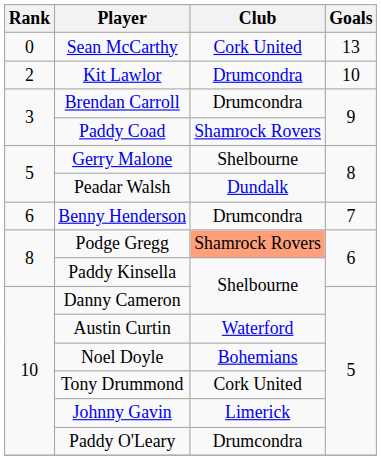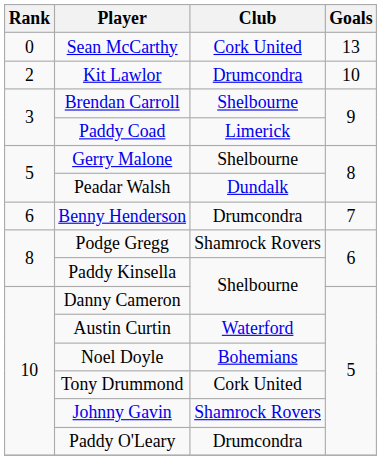 <table class="wikitable" style="text-align:center">
 <tr>
 <th>Rank</th>
 <th>Player</th>
 <th>Club</th>
 <th>Goals</th>
 </tr>
 <tr>
 <td>0</td>
 <td> <a href='#'>Sean McCarthy</a></td>
 <td><a href='#'>Cork United</a></td>
 <td>13</td>
 </tr>
 <tr>
 <td>2</td>
 <td> <a href='#'>Kit Lawlor</a></td>
 <td><a href='#'>Drumcondra</a></td>
 <td>10</td>
 </tr>
 <tr>
 <td rowspan="2">3</td>
 <td> <a href='#'>Brendan Carroll</a></td>
-<td>Drumcondra</td>
+<td><a href='#'>Shelbourne</a></td>
 <td rowspan="2">9</td>
 </tr>
 <tr>
 <td> <a href='#'>Paddy Coad</a></td>
-<td><a href='#'>Shamrock Rovers</a></td>
+<td><a href='#'>Limerick</a></td>
 </tr>
 <tr>
 <td rowspan="2">5</td>
 <td> <a href='#'>Gerry Malone</a></td>
 <td>Shelbourne</td>
 <td rowspan="2">8</td>
 </tr>
 <tr>
 <td> Peadar Walsh</td>
 <td><a href='#'>Dundalk</a></td>
 </tr>
 <tr>
 <td>6</td>
 <td> <a href='#'>Benny Henderson</a></td>
 <td>Drumcondra</td>
 <td>7</td>
 </tr>
 <tr>
 <td rowspan="2">8</td>
 <td> Podge Gregg</td>
-<td style="background: lightsalmon;">Shamrock Rovers</td>
+<td>Shamrock Rovers</td>
 <td rowspan="2">6</td>
 </tr>
 <tr>
 <td> Paddy Kinsella</td>
 <td rowspan="2">Shelbourne</td>
 </tr>
 <tr>
 <td rowspan="6">10</td>
 <td> Danny Cameron</td>
 <td rowspan="6">5</td>
 </tr>
 <tr>
 <td> Austin Curtin</td>
 <td><a href='#'>Waterford</a></td>
 </tr>
 <tr>
 <td> Noel Doyle</td>
 <td><a href='#'>Bohemians</a></td>
 </tr>
 <tr>
 <td> Tony Drummond</td>
 <td>Cork United</td>
 </tr>
 <tr>
 <td> <a href='#'>Johnny Gavin</a></td>
-<td><a href='#'>Limerick</a></td>
+<td><a href='#'>Shamrock Rovers</a></td>
 </tr>
 <tr>
 <td> Paddy O'Leary</td>
 <td>Drumcondra</td>
 </tr>
 <tr>
 </tr>
 </table>
